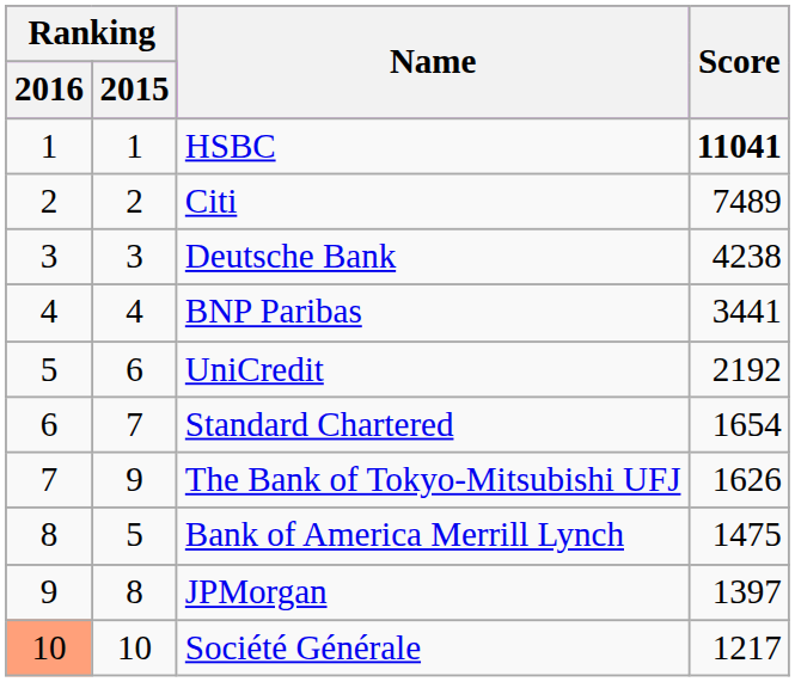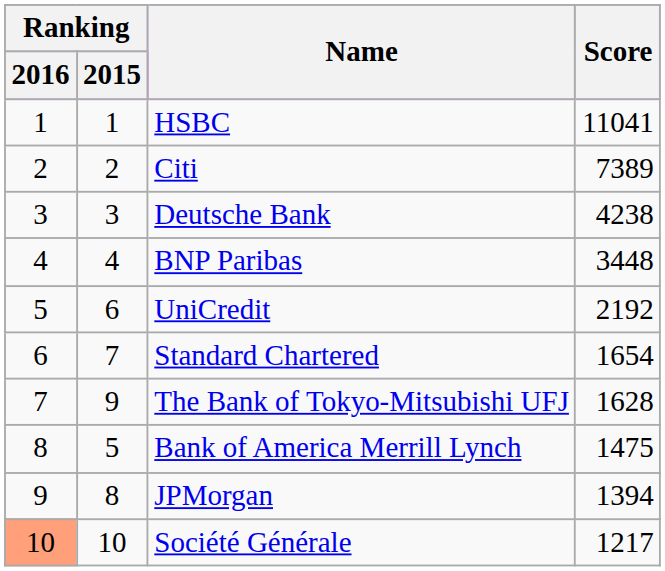 <table class="wikitable" style="font-size:98%; text-align:center; margin:0em 1em 0em 0em;" align="right">
 <tr bgcolor="background:#eee;">
 <th colspan=2>Ranking</th>
 <th rowspan=2>Name</th>
 <th rowspan=2>Score</th>
 </tr>
 <tr bgcolor="background:#eee;">
 <th>2016</th>
 <th>2015</th>
 </tr>
 <tr>
 <td>1</td>
 <td>1</td>
 <td align="left"> <a href='#'>HSBC</a></td>
-<td align="right"><strong>11041</strong></td>
+<td align="right">11041</td>
 </tr>
 <tr>
 <td>2</td>
 <td>2</td>
 <td align="left"> <a href='#'>Citi</a></td>
-<td align="right">7489</td>
+<td align="right">7389</td>
 </tr>
 <tr>
 <td>3</td>
 <td>3</td>
 <td align="left"> <a href='#'>Deutsche Bank</a></td>
 <td align="right">4238</td>
 </tr>
 <tr>
 <td>4</td>
 <td>4</td>
 <td align="left"> <a href='#'>BNP Paribas</a></td>
-<td align="right">3441</td>
+<td align="right">3448</td>
 </tr>
 <tr>
 <td>5</td>
 <td>6</td>
 <td align="left"> <a href='#'>UniCredit</a></td>
 <td align="right">2192</td>
 </tr>
 <tr>
 <td>6</td>
 <td>7</td>
 <td align="left">  <a href='#'>Standard Chartered</a></td>
 <td align="right">1654</td>
 </tr>
 <tr>
 <td>7</td>
 <td>9</td>
 <td align="left"> <a href='#'>The Bank of Tokyo-Mitsubishi UFJ</a></td>
-<td align="right">1626</td>
+<td align="right">1628</td>
 </tr>
 <tr>
 <td>8</td>
 <td>5</td>
 <td align="left"> <a href='#'>Bank of America Merrill Lynch</a></td>
 <td align="right">1475</td>
 </tr>
 <tr>
 <td>9</td>
 <td>8</td>
 <td align="left"> <a href='#'>JPMorgan</a></td>
-<td align="right">1397</td>
+<td align="right">1394</td>
 </tr>
 <tr>
 <td style="background: lightsalmon;">10</td>
 <td>10</td>
 <td align="left">  <a href='#'>Société Générale</a></td>
 <td align="right">1217</td>
 </tr>
 </table>
